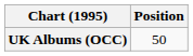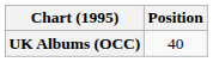 <table class="wikitable plainrowheaders" style="text-align:center">
 <tr>
 <th>Chart (1995)</th>
 <th>Position</th>
 </tr>
 <tr>
 <th scope="row">UK Albums (OCC)</th>
-<td>50</td>
+<td>40</td>
 </tr>
 </table>
